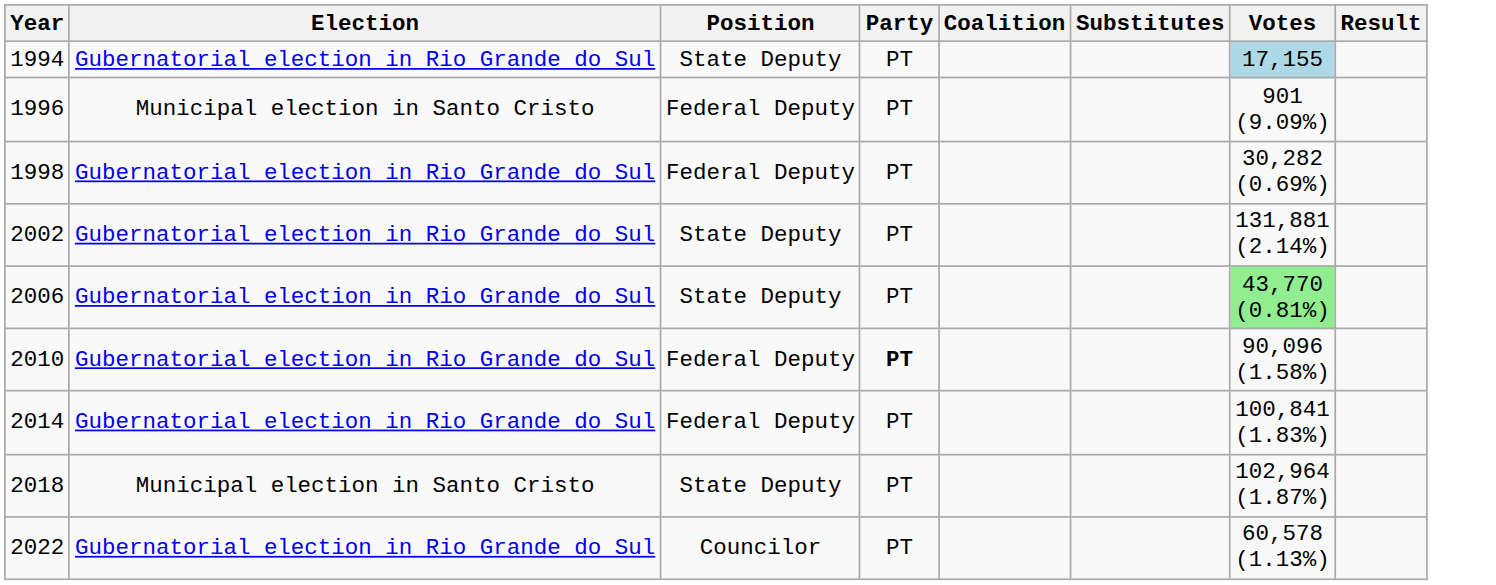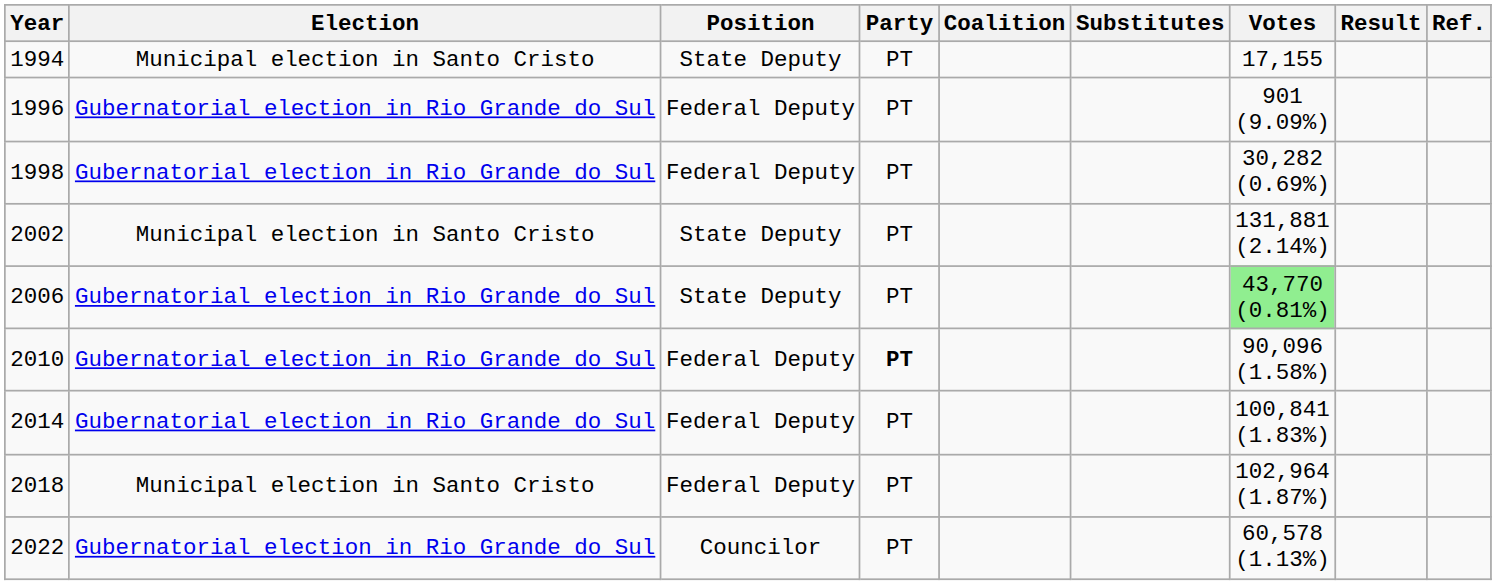 <table class="wikitable" style="text-align:center">
 <tr>
 <th>Year</th>
 <th>Election</th>
 <th>Position</th>
 <th>Party</th>
 <th>Coalition</th>
 <th>Substitutes</th>
 <th>Votes</th>
 <th>Result</th>
+<th>Ref.</th>
 </tr>
 <tr>
 <td>1994</td>
-<td><a href='#'>Gubernatorial election in Rio Grande do Sul</a></td>
+<td>Municipal election in Santo Cristo</td>
 <td>State Deputy</td>
 <td>PT</td>
 <td></td>
 <td></td>
-<td style="background: lightblue;">17,155</td>
+<td>17,155</td>
 <td><br></td>
+<td></td>
 </tr>
 <tr>
 <td>1996</td>
-<td>Municipal election in Santo Cristo</td>
+<td><a href='#'>Gubernatorial election in Rio Grande do Sul</a></td>
 <td>Federal Deputy</td>
 <td>PT</td>
 <td></td>
 <td></td>
 <td>901<br>(9.09%)</td>
 <td><br></td>
+<td></td>
 </tr>
 <tr>
 <td>1998</td>
 <td><a href='#'>Gubernatorial election in Rio Grande do Sul</a></td>
 <td>Federal Deputy</td>
 <td>PT</td>
 <td></td>
 <td></td>
 <td>30,282<br>(0.69%)</td>
 <td><br></td>
+<td></td>
 </tr>
 <tr>
 <td>2002</td>
-<td><a href='#'>Gubernatorial election in Rio Grande do Sul</a></td>
+<td>Municipal election in Santo Cristo</td>
 <td>State Deputy</td>
 <td>PT</td>
 <td></td>
 <td></td>
 <td>131,881<br>(2.14%)</td>
 <td><br></td>
+<td></td>
 </tr>
 <tr>
 <td>2006</td>
 <td><a href='#'>Gubernatorial election in Rio Grande do Sul</a></td>
 <td>State Deputy</td>
 <td>PT</td>
 <td></td>
 <td></td>
 <td style="background: lightgreen;">43,770<br>(0.81%)</td>
 <td><br></td>
+<td></td>
 </tr>
 <tr>
 <td>2010</td>
 <td><a href='#'>Gubernatorial election in Rio Grande do Sul</a></td>
 <td>Federal Deputy</td>
 <td><strong>PT</strong></td>
 <td></td>
 <td></td>
 <td>90,096<br>(1.58%)</td>
 <td><br></td>
+<td></td>
 </tr>
 <tr>
 <td>2014</td>
 <td><a href='#'>Gubernatorial election in Rio Grande do Sul</a></td>
 <td>Federal Deputy</td>
 <td>PT</td>
 <td></td>
 <td></td>
 <td>100,841<br>(1.83%)</td>
 <td><br></td>
+<td></td>
 </tr>
 <tr>
 <td>2018</td>
 <td>Municipal election in Santo Cristo</td>
-<td>State Deputy</td>
+<td>Federal Deputy</td>
 <td>PT</td>
 <td></td>
 <td></td>
 <td>102,964<br>(1.87%)</td>
 <td><br></td>
+<td></td>
 </tr>
 <tr>
 <td>2022</td>
 <td><a href='#'>Gubernatorial election in Rio Grande do Sul</a></td>
 <td>Councilor</td>
 <td>PT</td>
 <td></td>
 <td></td>
 <td>60,578<br>(1.13%)</td>
 <td><br></td>
+<td></td>
 </tr>
 </table>
